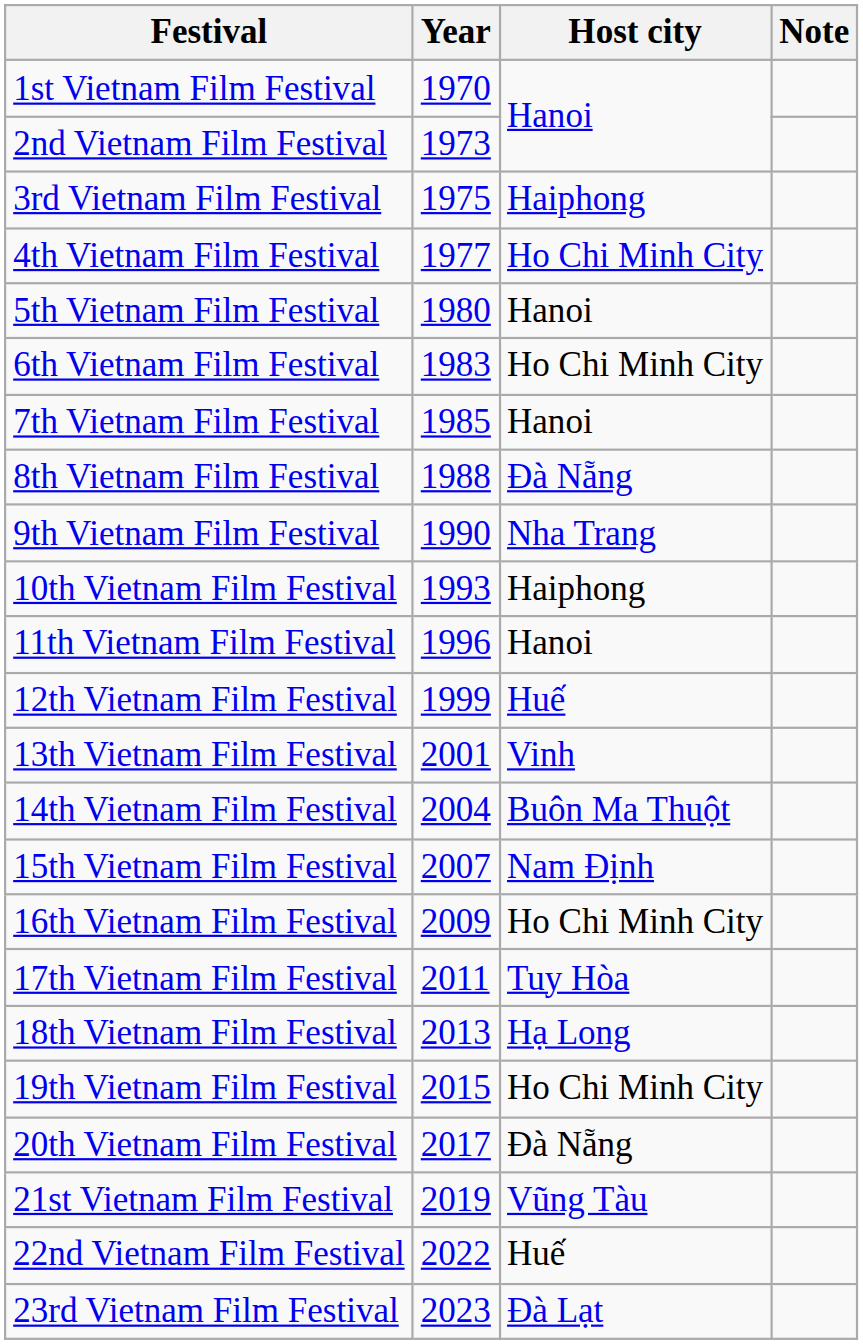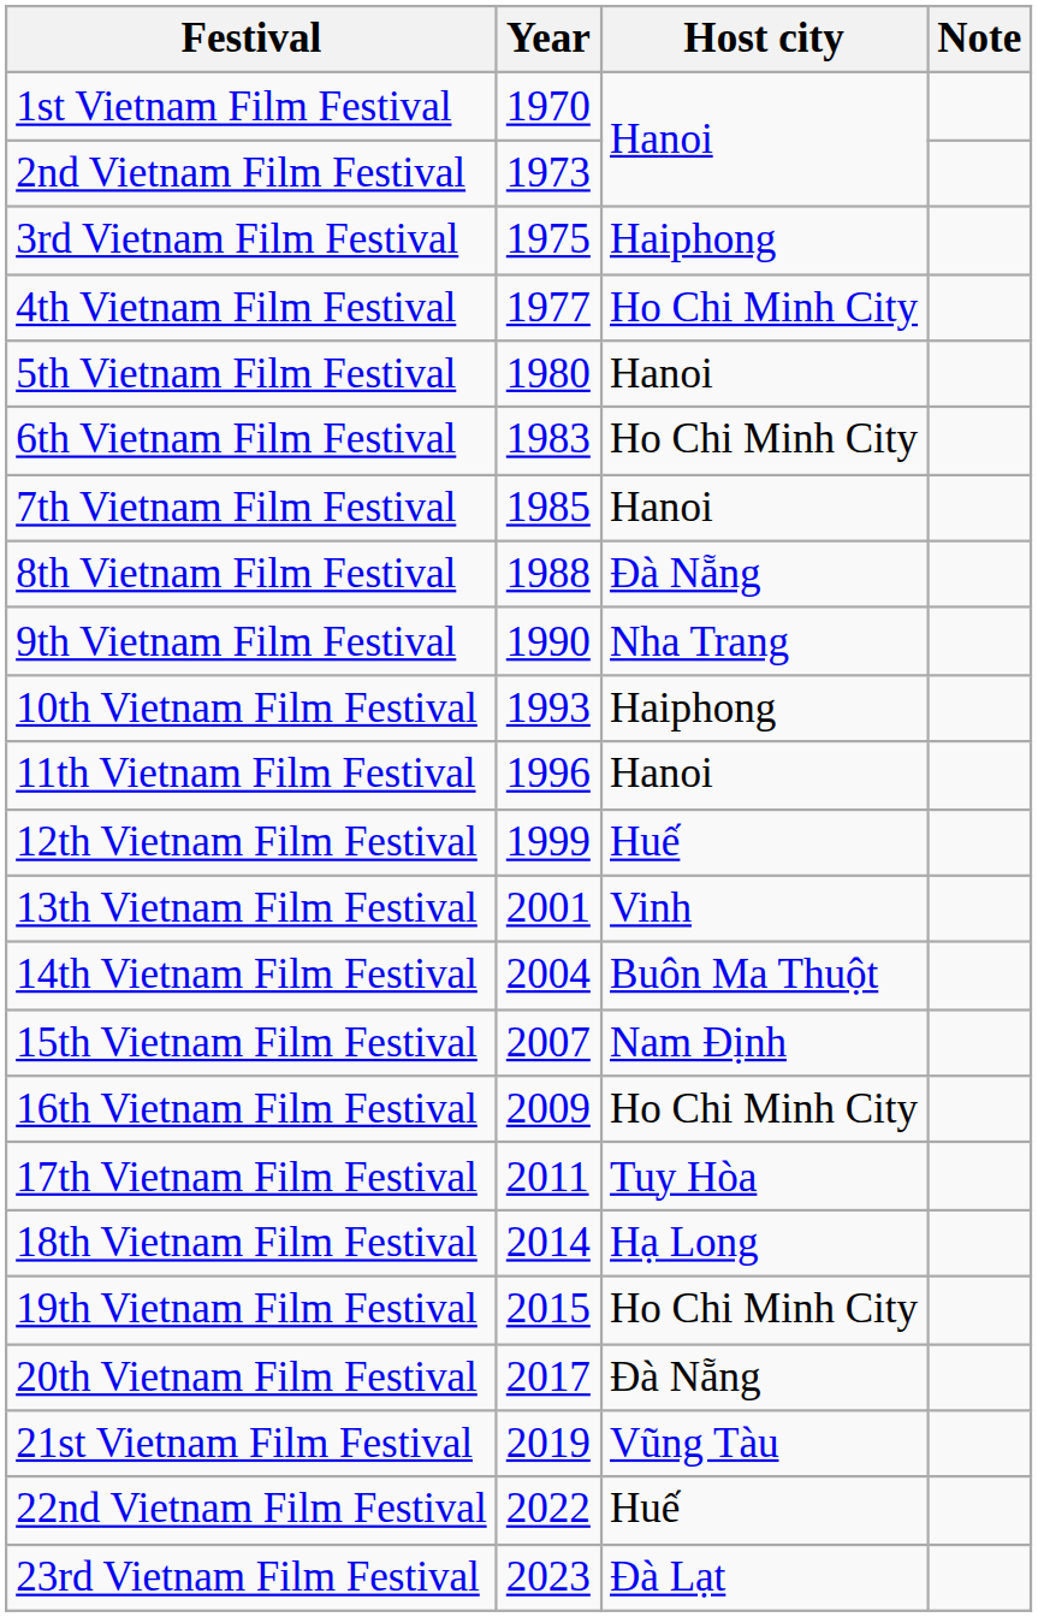 <table class="wikitable sortable">
 <tr>
 <th>Festival</th>
 <th>Year</th>
 <th>Host city</th>
 <th>Note</th>
 </tr>
 <tr>
 <td><a href='#'>1st Vietnam Film Festival</a></td>
 <td><a href='#'>1970</a></td>
 <td rowspan="2"><a href='#'>Hanoi</a></td>
 <td></td>
 </tr>
 <tr>
 <td><a href='#'>2nd Vietnam Film Festival</a></td>
 <td><a href='#'>1973</a></td>
 <td></td>
 </tr>
 <tr>
 <td><a href='#'>3rd Vietnam Film Festival</a></td>
 <td><a href='#'>1975</a></td>
 <td><a href='#'>Haiphong</a></td>
 <td></td>
 </tr>
 <tr>
 <td><a href='#'>4th Vietnam Film Festival</a></td>
 <td><a href='#'>1977</a></td>
 <td><a href='#'>Ho Chi Minh City</a></td>
 <td></td>
 </tr>
 <tr>
 <td><a href='#'>5th Vietnam Film Festival</a></td>
 <td><a href='#'>1980</a></td>
 <td>Hanoi</td>
 <td></td>
 </tr>
 <tr>
 <td><a href='#'>6th Vietnam Film Festival</a></td>
 <td><a href='#'>1983</a></td>
 <td>Ho Chi Minh City</td>
 <td></td>
 </tr>
 <tr>
 <td><a href='#'>7th Vietnam Film Festival</a></td>
 <td><a href='#'>1985</a></td>
 <td>Hanoi</td>
 <td></td>
 </tr>
 <tr>
 <td><a href='#'>8th Vietnam Film Festival</a></td>
 <td><a href='#'>1988</a></td>
 <td><a href='#'>Đà Nẵng</a></td>
 <td></td>
 </tr>
 <tr>
 <td><a href='#'>9th Vietnam Film Festival</a></td>
 <td><a href='#'>1990</a></td>
 <td><a href='#'>Nha Trang</a></td>
 <td></td>
 </tr>
 <tr>
 <td><a href='#'>10th Vietnam Film Festival</a></td>
 <td><a href='#'>1993</a></td>
 <td>Haiphong</td>
 <td></td>
 </tr>
 <tr>
 <td><a href='#'>11th Vietnam Film Festival</a></td>
 <td><a href='#'>1996</a></td>
 <td>Hanoi</td>
 <td></td>
 </tr>
 <tr>
 <td><a href='#'>12th Vietnam Film Festival</a></td>
 <td><a href='#'>1999</a></td>
 <td><a href='#'>Huế</a></td>
 <td></td>
 </tr>
 <tr>
 <td><a href='#'>13th Vietnam Film Festival</a></td>
 <td><a href='#'>2001</a></td>
 <td><a href='#'>Vinh</a></td>
 <td></td>
 </tr>
 <tr>
 <td><a href='#'>14th Vietnam Film Festival</a></td>
 <td><a href='#'>2004</a></td>
 <td><a href='#'>Buôn Ma Thuột</a></td>
 <td></td>
 </tr>
 <tr>
 <td><a href='#'>15th Vietnam Film Festival</a></td>
 <td><a href='#'>2007</a></td>
 <td><a href='#'>Nam Định</a></td>
 <td></td>
 </tr>
 <tr>
 <td><a href='#'>16th Vietnam Film Festival</a></td>
 <td><a href='#'>2009</a></td>
 <td>Ho Chi Minh City</td>
 <td></td>
 </tr>
 <tr>
 <td><a href='#'>17th Vietnam Film Festival</a></td>
 <td><a href='#'>2011</a></td>
 <td><a href='#'>Tuy Hòa</a></td>
 <td></td>
 </tr>
 <tr>
 <td><a href='#'>18th Vietnam Film Festival</a></td>
-<td><a href='#'>2013</a></td>
+<td><a href='#'>2014</a></td>
 <td><a href='#'>Hạ Long</a></td>
 <td></td>
 </tr>
 <tr>
 <td><a href='#'>19th Vietnam Film Festival</a></td>
 <td><a href='#'>2015</a></td>
 <td>Ho Chi Minh City</td>
 <td></td>
 </tr>
 <tr>
 <td><a href='#'>20th Vietnam Film Festival</a></td>
 <td><a href='#'>2017</a></td>
 <td>Đà Nẵng</td>
 <td></td>
 </tr>
 <tr>
 <td><a href='#'>21st Vietnam Film Festival</a></td>
 <td><a href='#'>2019</a></td>
 <td><a href='#'>Vũng Tàu</a></td>
 <td></td>
 </tr>
 <tr>
 <td><a href='#'>22nd Vietnam Film Festival</a></td>
 <td><a href='#'>2022</a></td>
 <td>Huế</td>
 <td></td>
 </tr>
 <tr>
 <td><a href='#'>23rd Vietnam Film Festival</a></td>
 <td><a href='#'>2023</a></td>
 <td><a href='#'>Đà Lạt</a></td>
 <td></td>
 </tr>
 </table>
